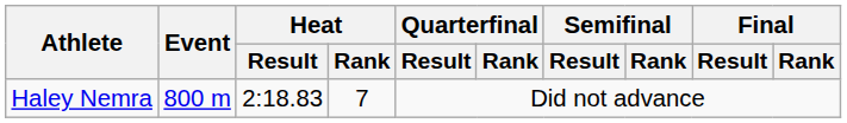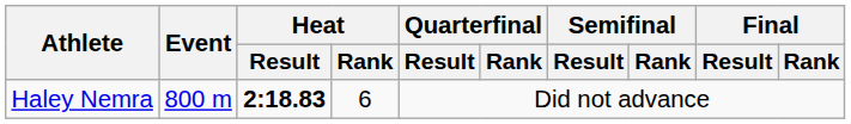 <table class="wikitable" style="font-size:90%">
 <tr>
 <th rowspan="2">Athlete</th>
 <th rowspan="2">Event</th>
 <th colspan="2">Heat</th>
 <th colspan="2">Quarterfinal</th>
 <th colspan="2">Semifinal</th>
 <th colspan="2">Final</th>
 </tr>
 <tr style="font-size:95%">
 <th>Result</th>
 <th>Rank</th>
 <th>Result</th>
 <th>Rank</th>
 <th>Result</th>
 <th>Rank</th>
 <th>Result</th>
 <th>Rank</th>
 </tr>
 <tr align=center>
 <td align=left><a href='#'>Haley Nemra</a></td>
 <td align=left><a href='#'>800 m</a></td>
-<td>2:18.83</td>
-<td>7</td>
+<td><strong>2:18.83</strong></td>
+<td>6</td>
 <td colspan=6>Did not advance</td>
 </tr>
 </table>
